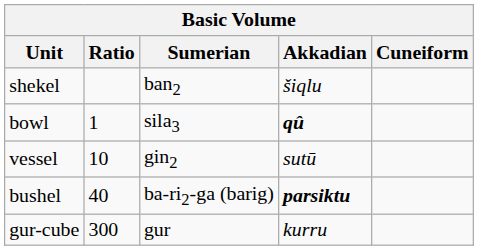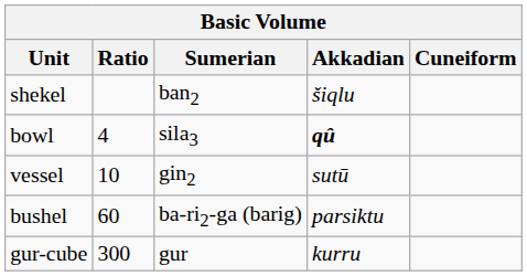 <table class="wikitable">
 <tr>
 <th colspan="7">Basic Volume</th>
 </tr>
 <tr>
 <th>Unit</th>
 <th>Ratio</th>
 <th>Sumerian</th>
 <th>Akkadian</th>
 <th>Cuneiform</th>
 </tr>
 <tr>
 <td>shekel</td>
 <td></td>
 <td>ban<sub>2</sub></td>
 <td><em>šiqlu</em></td>
 <td></td>
 </tr>
 <tr>
 <td>bowl</td>
-<td>1</td>
+<td>4</td>
 <td>sila<sub>3</sub></td>
 <td><strong><em>qû</em></strong></td>
 <td></td>
 </tr>
 <tr>
 <td>vessel</td>
 <td>10</td>
 <td>gin<sub>2</sub></td>
 <td><em>sutū</em></td>
 <td></td>
 </tr>
 <tr>
 <td>bushel</td>
-<td>40</td>
+<td>60</td>
 <td>ba-ri<sub>2</sub>-ga (barig)</td>
-<td><strong><em>parsiktu</em></strong></td>
+<td><em>parsiktu</em></td>
 <td></td>
 </tr>
 <tr>
 <td>gur-cube</td>
 <td>300</td>
 <td>gur</td>
 <td><em>kurru</em></td>
 <td></td>
 </tr>
 </table>
